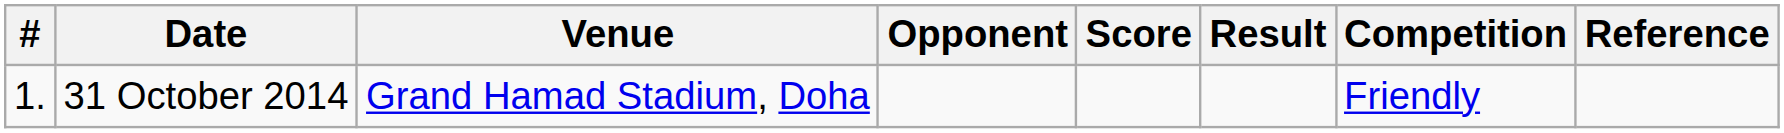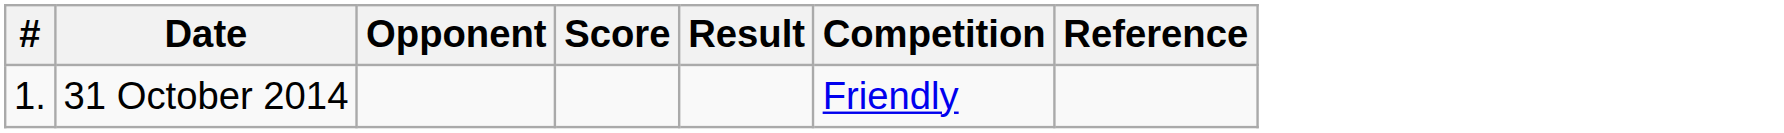 <table class="wikitable">
 <tr>
 <th>#</th>
 <th>Date</th>
-<th>Venue</th>
 <th>Opponent</th>
 <th>Score</th>
 <th>Result</th>
 <th>Competition</th>
 <th>Reference</th>
 </tr>
 <tr>
 <td>1.</td>
 <td>31 October 2014</td>
-<td><a href='#'>Grand Hamad Stadium</a>, <a href='#'>Doha</a></td>
 <td></td>
 <td></td>
 <td></td>
 <td><a href='#'>Friendly</a></td>
 <td></td>
 </tr>
 </table>
